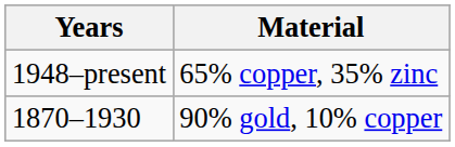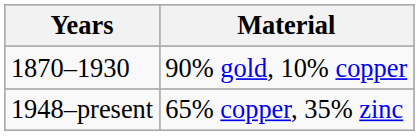 <table class="wikitable">
 <tr>
 <th>Years</th>
 <th>Material</th>
 </tr>
 <tr>
+<td>1870–1930</td>
+<td>90% <a href='#'>gold</a>, 10% <a href='#'>copper</a></td>
+</tr>
+<tr>
 <td>1948–present</td>
 <td>65% <a href='#'>copper</a>, 35% <a href='#'>zinc</a></td>
 </tr>
-<tr>
-<td>1870–1930</td>
-<td>90% <a href='#'>gold</a>, 10% <a href='#'>copper</a></td>
-</tr>
 </table>
